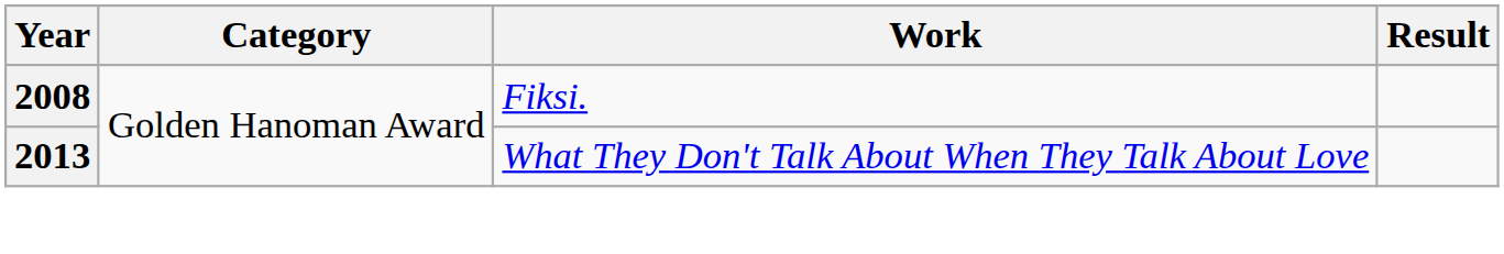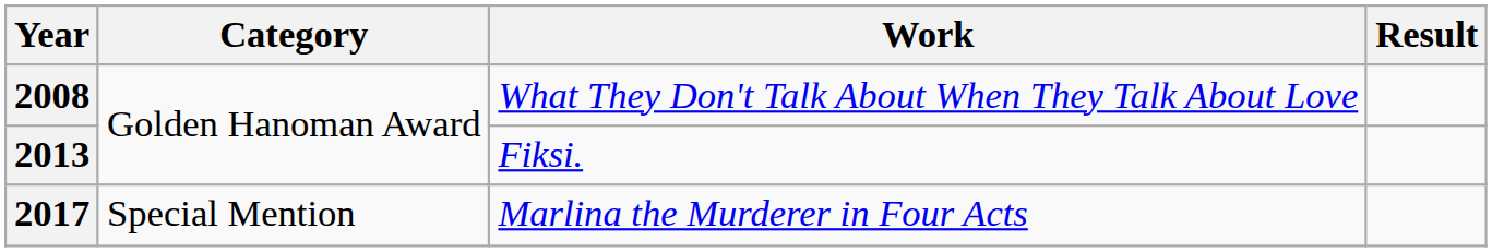 <table class="wikitable plainrowheaders sortable">
 <tr>
 <th>Year</th>
 <th>Category</th>
 <th>Work</th>
 <th>Result</th>
 </tr>
 <tr>
 <th>2008</th>
 <td rowspan="2">Golden Hanoman Award</td>
+<td><em><a href='#'>What They Don't Talk About When They Talk About Love</a></em></td>
+<td></td>
+</tr>
+<tr>
+<th>2013</th>
 <td><em><a href='#'>Fiksi.</a></em></td>
 <td></td>
 </tr>
 <tr>
-<th>2013</th>
-<td><em><a href='#'>What They Don't Talk About When They Talk About Love</a></em></td>
+<th>2017</th>
+<td>Special Mention</td>
+<td><em><a href='#'>Marlina the Murderer in Four Acts</a></em></td>
 <td></td>
 </tr>
 </table>
